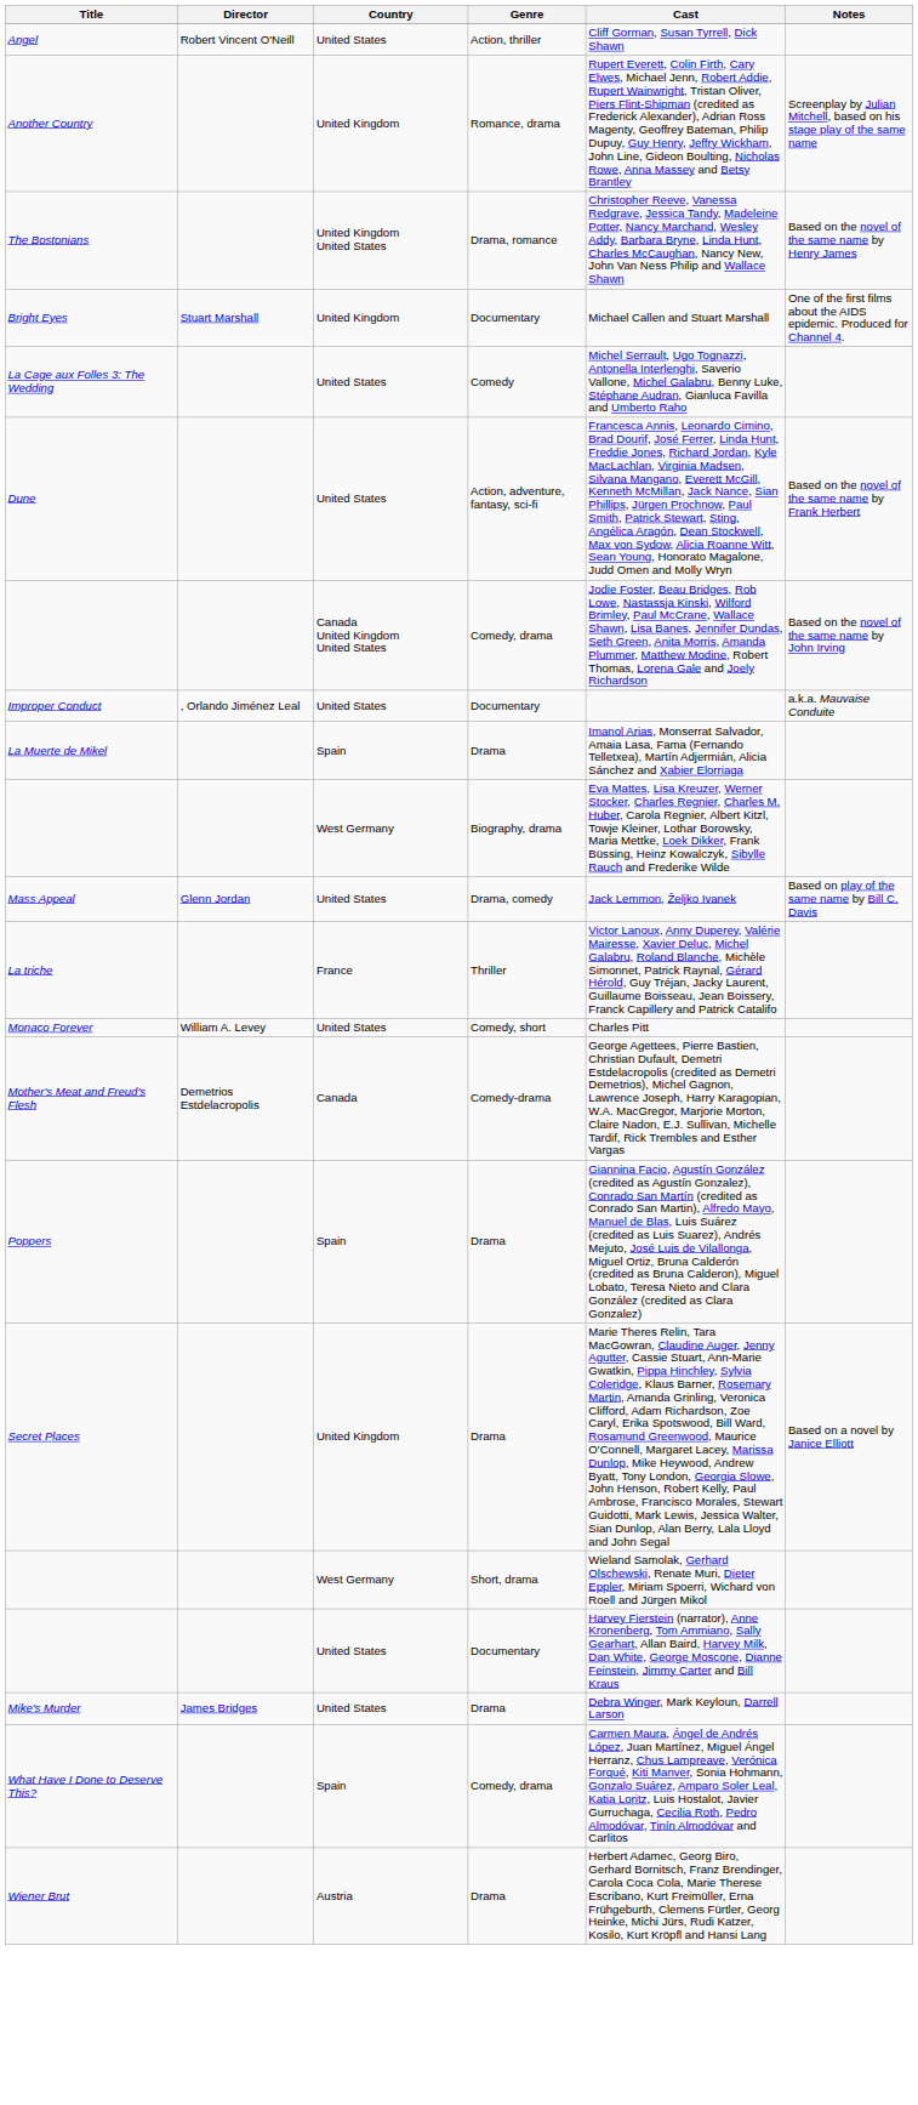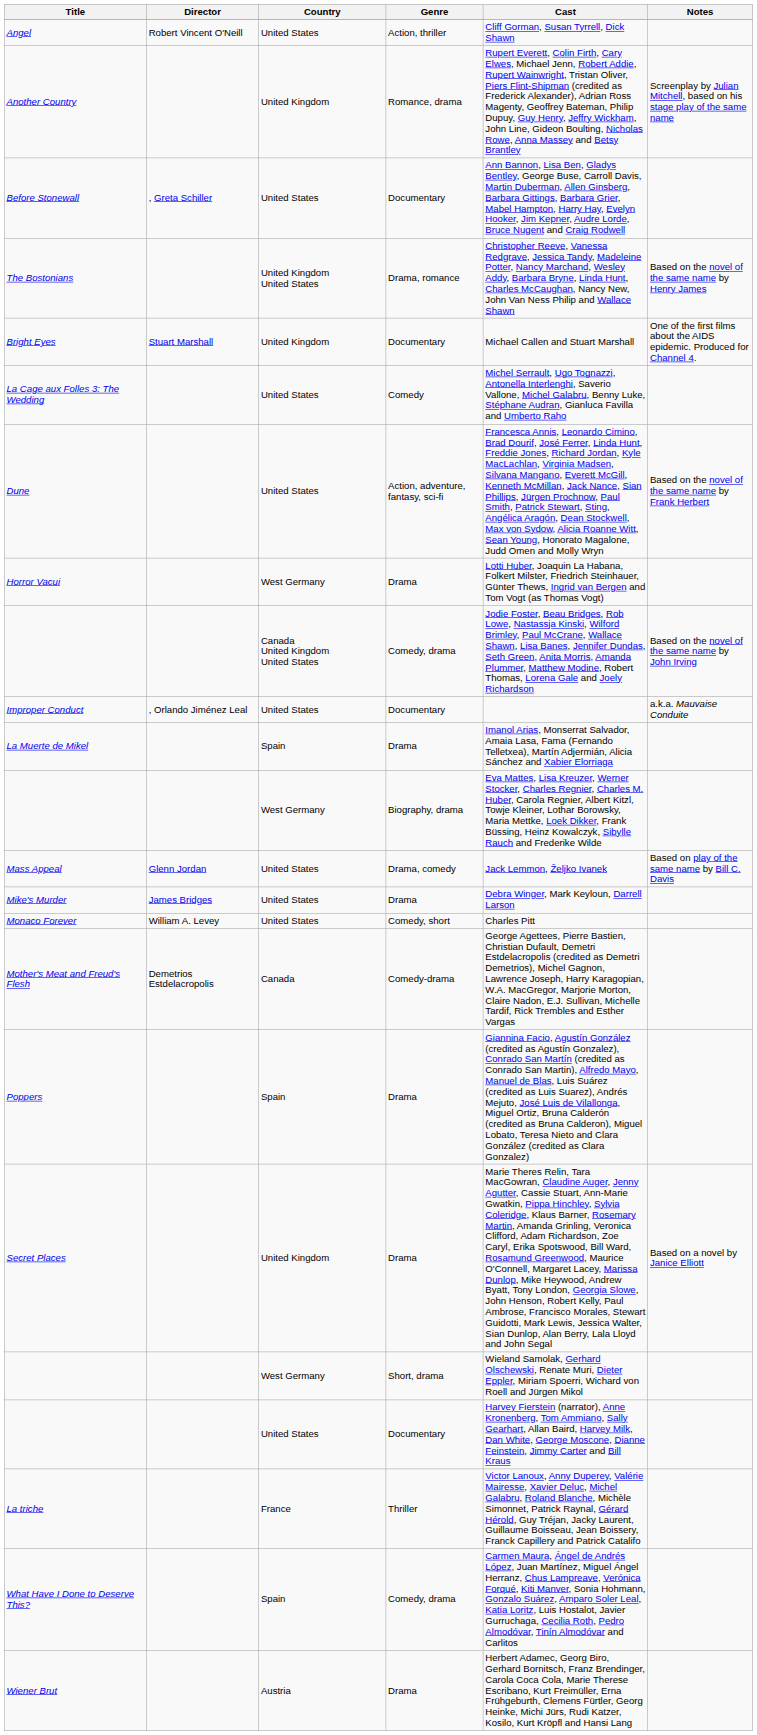 <table class="wikitable sortable">
 <tr>
 <th width="19%">Title</th>
 <th width="15%">Director</th>
 <th width="17%">Country</th>
 <th width="13%">Genre</th>
 <th width="22%">Cast</th>
 <th width="36%">Notes</th>
 </tr>
 <tr valign="top">
 </tr>
 <tr>
 <td><em><a href='#'>Angel</a></em></td>
 <td>Robert Vincent O'Neill</td>
 <td>United States</td>
 <td>Action, thriller</td>
 <td><a href='#'>Cliff Gorman</a>, <a href='#'>Susan Tyrrell</a>, <a href='#'>Dick Shawn</a></td>
 <td></td>
 </tr>
 <tr>
 <td><em><a href='#'>Another Country</a></em></td>
 <td></td>
 <td>United Kingdom</td>
 <td>Romance, drama</td>
 <td><a href='#'>Rupert Everett</a>, <a href='#'>Colin Firth</a>, <a href='#'>Cary Elwes</a>, Michael Jenn, <a href='#'>Robert Addie</a>, <a href='#'>Rupert Wainwright</a>, Tristan Oliver, <a href='#'>Piers Flint-Shipman</a> (credited as Frederick Alexander), Adrian Ross Magenty, Geoffrey Bateman, Philip Dupuy, <a href='#'>Guy Henry</a>, <a href='#'>Jeffry Wickham</a>, John Line, Gideon Boulting, <a href='#'>Nicholas Rowe</a>, <a href='#'>Anna Massey</a> and <a href='#'>Betsy Brantley</a></td>
 <td>Screenplay by <a href='#'>Julian Mitchell</a>, based on his <a href='#'>stage play of the same name</a></td>
+</tr>
+<tr>
+<td><em><a href='#'>Before Stonewall</a></em></td>
+<td>, <a href='#'>Greta Schiller</a></td>
+<td>United States</td>
+<td>Documentary</td>
+<td><a href='#'>Ann Bannon</a>, <a href='#'>Lisa Ben</a>, <a href='#'>Gladys Bentley</a>, George Buse, Carroll Davis, <a href='#'>Martin Duberman</a>, <a href='#'>Allen Ginsberg</a>, <a href='#'>Barbara Gittings</a>, <a href='#'>Barbara Grier</a>, <a href='#'>Mabel Hampton</a>, <a href='#'>Harry Hay</a>, <a href='#'>Evelyn Hooker</a>, <a href='#'>Jim Kepner</a>, <a href='#'>Audre Lorde</a>, <a href='#'>Bruce Nugent</a> and <a href='#'>Craig Rodwell</a></td>
+<td></td>
 </tr>
 <tr>
 <td><em><a href='#'>The Bostonians</a></em></td>
 <td></td>
 <td>United Kingdom<br>United States</td>
 <td>Drama, romance</td>
 <td><a href='#'>Christopher Reeve</a>, <a href='#'>Vanessa Redgrave</a>, <a href='#'>Jessica Tandy</a>, <a href='#'>Madeleine Potter</a>, <a href='#'>Nancy Marchand</a>, <a href='#'>Wesley Addy</a>, <a href='#'>Barbara Bryne</a>, <a href='#'>Linda Hunt</a>, <a href='#'>Charles McCaughan</a>, Nancy New, John Van Ness Philip and <a href='#'>Wallace Shawn</a></td>
 <td>Based on the <a href='#'>novel of the same name</a> by <a href='#'>Henry James</a></td>
 </tr>
 <tr>
 <td><em><a href='#'>Bright Eyes</a></em></td>
 <td><a href='#'>Stuart Marshall</a></td>
 <td>United Kingdom</td>
 <td>Documentary</td>
 <td>Michael Callen and Stuart Marshall</td>
 <td>One of the first films about the AIDS epidemic. Produced for <a href='#'>Channel 4</a>.</td>
 </tr>
 <tr>
 <td><em><a href='#'>La Cage aux Folles 3: The Wedding</a></em></td>
 <td></td>
 <td>United States</td>
 <td>Comedy</td>
 <td><a href='#'>Michel Serrault</a>, <a href='#'>Ugo Tognazzi</a>, <a href='#'>Antonella Interlenghi</a>, Saverio Vallone, <a href='#'>Michel Galabru</a>, Benny Luke, <a href='#'>Stéphane Audran</a>, Gianluca Favilla and <a href='#'>Umberto Raho</a></td>
 <td></td>
 </tr>
 <tr>
 <td><em><a href='#'>Dune</a></em></td>
 <td></td>
 <td>United States</td>
 <td>Action, adventure, fantasy, sci-fi</td>
 <td><a href='#'>Francesca Annis</a>, <a href='#'>Leonardo Cimino</a>, <a href='#'>Brad Dourif</a>, <a href='#'>José Ferrer</a>, <a href='#'>Linda Hunt</a>, <a href='#'>Freddie Jones</a>, <a href='#'>Richard Jordan</a>, <a href='#'>Kyle MacLachlan</a>, <a href='#'>Virginia Madsen</a>, <a href='#'>Silvana Mangano</a>, <a href='#'>Everett McGill</a>, <a href='#'>Kenneth McMillan</a>, <a href='#'>Jack Nance</a>, <a href='#'>Sian Phillips</a>, <a href='#'>Jürgen Prochnow</a>, <a href='#'>Paul Smith</a>, <a href='#'>Patrick Stewart</a>, <a href='#'>Sting</a>, <a href='#'>Angélica Aragón</a>, <a href='#'>Dean Stockwell</a>, <a href='#'>Max von Sydow</a>, <a href='#'>Alicia Roanne Witt</a>, <a href='#'>Sean Young</a>, Honorato Magalone, Judd Omen and Molly Wryn</td>
 <td>Based on the <a href='#'>novel of the same name</a> by <a href='#'>Frank Herbert</a></td>
+</tr>
+<tr>
+<td><em><a href='#'>Horror Vacui</a></em></td>
+<td></td>
+<td>West Germany</td>
+<td>Drama</td>
+<td><a href='#'>Lotti Huber</a>, Joaquin La Habana, Folkert Milster, Friedrich Steinhauer, Günter Thews, <a href='#'>Ingrid van Bergen</a> and Tom Vogt (as Thomas Vogt)</td>
+<td></td>
 </tr>
 <tr>
 <td></td>
 <td></td>
 <td>Canada<br>United Kingdom<br>United States</td>
 <td>Comedy, drama</td>
 <td><a href='#'>Jodie Foster</a>, <a href='#'>Beau Bridges</a>, <a href='#'>Rob Lowe</a>, <a href='#'>Nastassja Kinski</a>, <a href='#'>Wilford Brimley</a>, <a href='#'>Paul McCrane</a>, <a href='#'>Wallace Shawn</a>, <a href='#'>Lisa Banes</a>, <a href='#'>Jennifer Dundas</a>, <a href='#'>Seth Green</a>, <a href='#'>Anita Morris</a>, <a href='#'>Amanda Plummer</a>, <a href='#'>Matthew Modine</a>, Robert Thomas, <a href='#'>Lorena Gale</a> and  <a href='#'>Joely Richardson</a></td>
 <td>Based on the <a href='#'>novel of the same name</a> by <a href='#'>John Irving</a></td>
 </tr>
 <tr>
 <td><em><a href='#'>Improper Conduct</a></em></td>
 <td>, Orlando Jiménez Leal</td>
 <td>United States</td>
 <td>Documentary</td>
 <td></td>
 <td>a.k.a. <em>Mauvaise Conduite</em></td>
 </tr>
 <tr>
 <td><em><a href='#'>La Muerte de Mikel</a></em></td>
 <td></td>
 <td>Spain</td>
 <td>Drama</td>
 <td><a href='#'>Imanol Arias</a>, Monserrat Salvador, Amaia Lasa, Fama (Fernando Telletxea), Martín Adjermián, Alicia Sánchez and <a href='#'>Xabier Elorriaga</a></td>
 <td></td>
 </tr>
 <tr>
 <td><em></em></td>
 <td></td>
 <td>West Germany</td>
 <td>Biography, drama</td>
 <td><a href='#'>Eva Mattes</a>, <a href='#'>Lisa Kreuzer</a>, <a href='#'>Werner Stocker</a>, <a href='#'>Charles Regnier</a>, <a href='#'>Charles M. Huber</a>, Carola Regnier, Albert Kitzl, Towje Kleiner, Lothar Borowsky, Maria Mettke, <a href='#'>Loek Dikker</a>, Frank Büssing, Heinz Kowalczyk, <a href='#'>Sibylle Rauch</a> and Frederike Wilde</td>
 <td></td>
 </tr>
 <tr>
 <td><em><a href='#'>Mass Appeal</a></em></td>
 <td><a href='#'>Glenn Jordan</a></td>
 <td>United States</td>
 <td>Drama, comedy</td>
 <td><a href='#'>Jack Lemmon</a>, <a href='#'>Željko Ivanek</a></td>
 <td>Based on <a href='#'>play of the same name</a> by <a href='#'>Bill C. Davis</a></td>
 </tr>
 <tr>
-<td><em><a href='#'>La triche</a></em></td>
-<td></td>
-<td>France</td>
-<td>Thriller</td>
-<td><a href='#'>Victor Lanoux</a>, <a href='#'>Anny Duperey</a>, <a href='#'>Valérie Mairesse</a>, <a href='#'>Xavier Deluc</a>, <a href='#'>Michel Galabru</a>, <a href='#'>Roland Blanche</a>, Michèle Simonnet, Patrick Raynal, <a href='#'>Gérard Hérold</a>, Guy Tréjan, Jacky Laurent, Guillaume Boisseau, Jean Boissery, Franck Capillery and Patrick Catalifo</td>
+<td><em><a href='#'>Mike's Murder</a></em></td>
+<td><a href='#'>James Bridges</a></td>
+<td>United States</td>
+<td>Drama</td>
+<td><a href='#'>Debra Winger</a>, Mark Keyloun, <a href='#'>Darrell Larson</a></td>
 <td></td>
 </tr>
 <tr>
 <td><em><a href='#'>Monaco Forever</a></em></td>
 <td>William A. Levey</td>
 <td>United States</td>
 <td>Comedy, short</td>
 <td>Charles Pitt</td>
 <td></td>
 </tr>
 <tr>
 <td><em><a href='#'>Mother's Meat and Freud's Flesh</a></em></td>
 <td>Demetrios Estdelacropolis</td>
 <td>Canada</td>
 <td>Comedy-drama</td>
 <td>George Agettees, Pierre Bastien, Christian Dufault, Demetri Estdelacropolis (credited as Demetri Demetrios), Michel Gagnon, Lawrence Joseph, Harry Karagopian, W.A. MacGregor, Marjorie Morton, Claire Nadon, E.J. Sullivan, Michelle Tardif, Rick Trembles and Esther Vargas</td>
 <td></td>
 </tr>
 <tr>
 <td><em><a href='#'>Poppers</a></em></td>
 <td></td>
 <td>Spain</td>
 <td>Drama</td>
 <td><a href='#'>Giannina Facio</a>, <a href='#'>Agustín González</a> (credited as Agustín Gonzalez), <a href='#'>Conrado San Martín</a> (credited as Conrado San Martin), <a href='#'>Alfredo Mayo</a>, <a href='#'>Manuel de Blas</a>, Luis Suárez (credited as Luis Suarez), Andrés Mejuto, <a href='#'>José Luis de Vilallonga</a>, Miguel Ortiz, Bruna Calderón (credited as Bruna Calderon), Miguel Lobato, Teresa Nieto and Clara González (credited as Clara Gonzalez)</td>
 <td></td>
 </tr>
 <tr>
 <td><em><a href='#'>Secret Places</a></em></td>
 <td></td>
 <td>United Kingdom</td>
 <td>Drama</td>
 <td>Marie Theres Relin, Tara MacGowran, <a href='#'>Claudine Auger</a>, <a href='#'>Jenny Agutter</a>, Cassie Stuart, Ann-Marie Gwatkin, <a href='#'>Pippa Hinchley</a>, <a href='#'>Sylvia Coleridge</a>, Klaus Barner, <a href='#'>Rosemary Martin</a>, Amanda Grinling, Veronica Clifford, Adam Richardson, Zoe Caryl, Erika Spotswood, Bill Ward, <a href='#'>Rosamund Greenwood</a>, Maurice O'Connell, Margaret Lacey, <a href='#'>Marissa Dunlop</a>, Mike Heywood, Andrew Byatt, Tony London, <a href='#'>Georgia Slowe</a>, John Henson, Robert Kelly, Paul Ambrose, Francisco Morales, Stewart Guidotti, Mark Lewis, Jessica Walter, Sian Dunlop, Alan Berry, Lala Lloyd and John Segal</td>
 <td>Based on a novel by <a href='#'>Janice Elliott</a></td>
 </tr>
 <tr>
 <td><em></em></td>
 <td></td>
 <td>West Germany</td>
 <td>Short, drama</td>
 <td>Wieland Samolak, <a href='#'>Gerhard Olschewski</a>, Renate Muri, <a href='#'>Dieter Eppler</a>, Miriam Spoerri, Wichard von Roell and Jürgen Mikol</td>
 <td></td>
 </tr>
 <tr>
 <td></td>
 <td></td>
 <td>United States</td>
 <td>Documentary</td>
 <td><a href='#'>Harvey Fierstein</a> (narrator), <a href='#'>Anne Kronenberg</a>, <a href='#'>Tom Ammiano</a>, <a href='#'>Sally Gearhart</a>, Allan Baird, <a href='#'>Harvey Milk</a>, <a href='#'>Dan White</a>, <a href='#'>George Moscone</a>, <a href='#'>Dianne Feinstein</a>, <a href='#'>Jimmy Carter</a> and <a href='#'>Bill Kraus</a></td>
 <td></td>
 </tr>
 <tr>
-<td><em><a href='#'>Mike's Murder</a></em></td>
-<td><a href='#'>James Bridges</a></td>
-<td>United States</td>
-<td>Drama</td>
-<td><a href='#'>Debra Winger</a>, Mark Keyloun, <a href='#'>Darrell Larson</a></td>
+<td><em><a href='#'>La triche</a></em></td>
+<td></td>
+<td>France</td>
+<td>Thriller</td>
+<td><a href='#'>Victor Lanoux</a>, <a href='#'>Anny Duperey</a>, <a href='#'>Valérie Mairesse</a>, <a href='#'>Xavier Deluc</a>, <a href='#'>Michel Galabru</a>, <a href='#'>Roland Blanche</a>, Michèle Simonnet, Patrick Raynal, <a href='#'>Gérard Hérold</a>, Guy Tréjan, Jacky Laurent, Guillaume Boisseau, Jean Boissery, Franck Capillery and Patrick Catalifo</td>
 <td></td>
 </tr>
 <tr>
 <td><em><a href='#'>What Have I Done to Deserve This?</a></em></td>
 <td></td>
 <td>Spain</td>
 <td>Comedy, drama</td>
 <td><a href='#'>Carmen Maura</a>, <a href='#'>Ángel de Andrés López</a>, Juan Martínez, Miguel Ángel Herranz, <a href='#'>Chus Lampreave</a>, <a href='#'>Verónica Forqué</a>, <a href='#'>Kiti Manver</a>, Sonia Hohmann, <a href='#'>Gonzalo Suárez</a>, <a href='#'>Amparo Soler Leal</a>, <a href='#'>Katia Loritz</a>, Luis Hostalot, Javier Gurruchaga, <a href='#'>Cecilia Roth</a>, <a href='#'>Pedro Almodóvar</a>, <a href='#'>Tinín Almodóvar</a> and Carlitos</td>
 <td></td>
 </tr>
 <tr>
 <td><em><a href='#'>Wiener Brut</a></em></td>
 <td></td>
 <td>Austria</td>
 <td>Drama</td>
 <td>Herbert Adamec, Georg Biro, Gerhard Bornitsch, Franz Brendinger, Carola Coca Cola, Marie Therese Escribano, Kurt Freimüller, Erna Frühgeburth, Clemens Fürtler, Georg Heinke, Michi Jürs, Rudi Katzer, Kosilo, Kurt Kröpfl and Hansi Lang</td>
 <td></td>
 </tr>
 </table>
